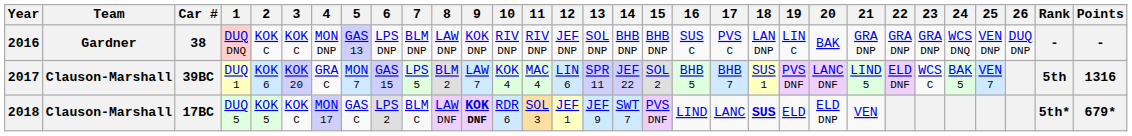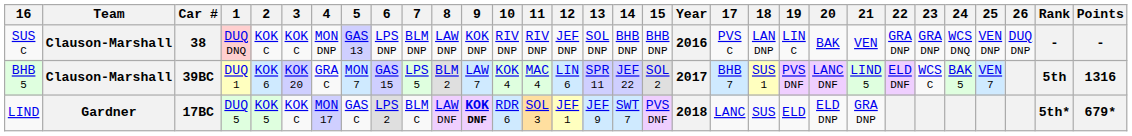 <table class="wikitable" style="text-align:center; font-size:85%">
 <tr>
-<th>Year</th>
+<th>16</th>
 <th>Team</th>
 <th>Car #</th>
 <th>1</th>
 <th>2</th>
 <th>3</th>
 <th>4</th>
 <th>5</th>
 <th>6</th>
 <th>7</th>
 <th>8</th>
 <th>9</th>
 <th>10</th>
 <th>11</th>
 <th>12</th>
 <th>13</th>
 <th>14</th>
 <th>15</th>
-<th>16</th>
+<th>Year</th>
 <th>17</th>
 <th>18</th>
 <th>19</th>
 <th>20</th>
 <th>21</th>
 <th>22</th>
 <th>23</th>
 <th>24</th>
 <th>25</th>
 <th>26</th>
 <th>Rank</th>
 <th>Points</th>
 </tr>
 <tr>
-<th>2016</th>
-<th>Gardner</th>
+<td style="background:#;"><a href='#'>SUS</a><br><small>C</small></td>
+<th>Clauson-Marshall</th>
 <th>38</th>
 <td style="background:#FFCFCF;"><a href='#'>DUQ</a><br><small>DNQ</small></td>
 <td style="background:#;"><a href='#'>KOK</a><br><small>C</small></td>
 <td style="background:#;"><a href='#'>KOK</a><br><small>C</small></td>
 <td style="background:#;"><a href='#'>MON</a><br><small>DNP</small></td>
 <td style="background:#CFCFFF;"><a href='#'>GAS</a><br><small>13</small></td>
 <td style="background:#;"><a href='#'>LPS</a><br><small>DNP</small></td>
 <td style="background:#;"><a href='#'>BLM</a><br><small>DNP</small></td>
 <td style="background:#;"><a href='#'>LAW</a><br><small>DNP</small></td>
 <td style="background:#;"><a href='#'>KOK</a><br><small>DNP</small></td>
 <td style="background:#;"><a href='#'>RIV</a><br><small>DNP</small></td>
 <td style="background:#;"><a href='#'>RIV</a><br><small>DNP</small></td>
 <td style="background:#;"><a href='#'>JEF</a><br><small>DNP</small></td>
 <td style="background:#;"><a href='#'>SOL</a><br><small>DNP</small></td>
 <td style="background:#;"><a href='#'>BHB</a><br><small>DNP</small></td>
 <td style="background:#;"><a href='#'>BHB</a><br><small>DNP</small></td>
-<td style="background:#;"><a href='#'>SUS</a><br><small>C</small></td>
+<th>2016</th>
 <td style="background:#;"><a href='#'>PVS</a><br><small>C</small></td>
 <td style="background:#;"><a href='#'>LAN</a><br><small>DNP</small></td>
 <td style="background:#;"><a href='#'>LIN</a><br><small>C</small></td>
 <td style="background:#;"><a href='#'>BAK</a><br><small></small></td>
-<td style="background:#;"><a href='#'>GRA</a><br><small>DNP</small></td>
+<td style="background:#;"><a href='#'>VEN</a><br><small></small></td>
 <td style="background:#;"><a href='#'>GRA</a><br><small>DNP</small></td>
 <td style="background:#;"><a href='#'>GRA</a><br><small>DNP</small></td>
 <td style="background:#;"><a href='#'>WCS</a><br><small>DNQ</small></td>
 <td style="background:#;"><a href='#'>VEN</a><br><small>DNP</small></td>
 <td style="background:#;"><a href='#'>DUQ</a><br><small>DNP</small></td>
 <th>-</th>
 <th>-</th>
 </tr>
 <tr>
-<th>2017</th>
+<td style="background:#DFFFDF;"><a href='#'>BHB</a><br><small>5</small></td>
 <th>Clauson-Marshall</th>
 <th>39BC</th>
 <td style="background:#FFFFBF;"><a href='#'>DUQ</a><br><small>1</small></td>
 <td style="background:#CFEAFF;"><a href='#'>KOK</a><br><small>6</small></td>
 <td style="background:#CFCFFF;"><a href='#'>KOK</a><br><small>20</small></td>
 <td style="background:#;"><a href='#'>GRA</a><br><small>C</small></td>
 <td style="background:#CFEAFF;"><a href='#'>MON</a><br><small>7</small></td>
 <td style="background:#CFCFFF;"><a href='#'>GAS</a><br><small>15</small></td>
 <td style="background:#DFFFDF;"><a href='#'>LPS</a><br><small>5</small></td>
 <td style="background:#DFDFDF;"><a href='#'>BLM</a><br><small>2</small></td>
 <td style="background:#CFEAFF;"><a href='#'>LAW</a><br><small>7</small></td>
 <td style="background:#DFFFDF;"><a href='#'>KOK</a><br><small>4</small></td>
 <td style="background:#DFFFDF;"><a href='#'>MAC</a><br><small>4</small></td>
 <td style="background:#CFEAFF;"><a href='#'>LIN</a><br><small>6</small></td>
 <td style="background:#CFCFFF;"><a href='#'>SPR</a><br><small>11</small></td>
 <td style="background:#CFCFFF;"><a href='#'>JEF</a><br><small>22</small></td>
 <td style="background:#DFDFDF;"><a href='#'>SOL</a><br><small>2</small></td>
-<td style="background:#DFFFDF;"><a href='#'>BHB</a><br><small>5</small></td>
+<th>2017</th>
 <td style="background:#CFEAFF;"><a href='#'>BHB</a><br><small>7</small></td>
 <td style="background:#FFFFBF;"><a href='#'>SUS</a><br><small>1</small></td>
 <td style="background:#EFCFFF;"><a href='#'>PVS</a><br><small>DNF</small></td>
 <td style="background:#EFCFFF;"><a href='#'>LANC</a><br><small>DNF</small></td>
 <td style="background:#DFFFDF;"><a href='#'>LIND</a><br><small>5</small></td>
 <td style="background:#EFCFFF;"><a href='#'>ELD</a><br><small>DNF</small></td>
 <td style="background:#;"><a href='#'>WCS</a><br><small>C</small></td>
 <td style="background:#DFFFDF;"><a href='#'>BAK</a><br><small>5</small></td>
 <td style="background:#CFEAFF;"><a href='#'>VEN</a><br><small>7</small></td>
 <th></th>
 <th>5th</th>
 <th>1316</th>
 </tr>
 <tr>
-<th>2018</th>
-<th>Clauson-Marshall</th>
+<td style="background:#;"><a href='#'>LIND</a><br><small></small></td>
+<th>Gardner</th>
 <th>17BC</th>
 <td style="background:#DFFFDF;"><a href='#'>DUQ</a><br><small>5</small></td>
 <td style="background:#DFFFDF;"><a href='#'>KOK</a><br><small>5</small></td>
 <td style="background:#;"><a href='#'>KOK</a><br><small>C</small></td>
 <td style="background:#CFCFFF;"><a href='#'>MON</a><br><small>17</small></td>
 <td style="background:#;"><a href='#'>GAS</a><br><small>C</small></td>
 <td style="background:#DFDFDF;"><a href='#'>LPS</a><br><small>2</small></td>
 <td style="background:#;"><a href='#'>BLM</a><br><small>C</small></td>
 <td style="background:#EFCFFF;"><a href='#'>LAW</a><br><small>DNF</small></td>
 <td style="background:#EFCFFF;"><strong><a href='#'>KOK</a><br><small>DNF</small></strong></td>
 <td style="background:#CFEAFF;"><a href='#'>RDR</a><br><small>6</small></td>
 <td style="background:#FFDF9F;"><a href='#'>SOL</a><br><small>3</small></td>
 <td style="background:#FFFFBF;"><a href='#'>JEF</a><br><small>1</small></td>
 <td style="background:#CFEAFF;"><a href='#'>JEF</a><br><small>9</small></td>
 <td style="background:#CFEAFF;"><a href='#'>SWT</a><br><small>7</small></td>
 <td style="background:#EFCFFF;"><a href='#'>PVS</a><br><small>DNF</small></td>
-<td style="background:#;"><a href='#'>LIND</a><br><small></small></td>
+<th>2018</th>
 <td style="background:#;"><a href='#'>LANC</a><br><small></small></td>
-<td style="background:#;"><strong><a href='#'>SUS</a><br><small></small></strong></td>
+<td style="background:#;"><a href='#'>SUS</a><br><small></small></td>
 <td style="background:#;"><a href='#'>ELD</a><br><small></small></td>
 <td style="background:#;"><a href='#'>ELD</a><br><small>DNP</small></td>
-<td style="background:#;"><a href='#'>VEN</a><br><small></small></td>
+<td style="background:#;"><a href='#'>GRA</a><br><small>DNP</small></td>
 <th></th>
 <th></th>
 <th></th>
 <th></th>
 <th></th>
 <th>5th*</th>
 <th>679*</th>
 </tr>
 </table>
